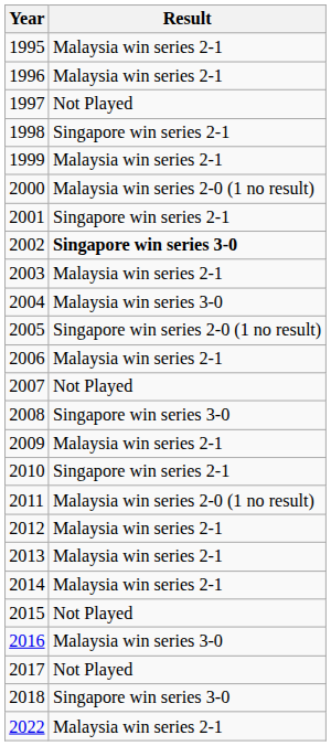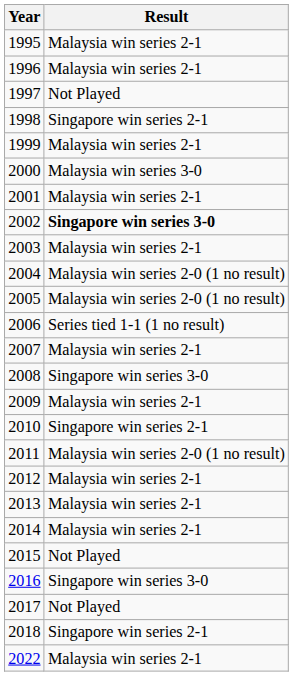 <table class="wikitable">
 <tr>
 <th>Year</th>
 <th>Result</th>
 </tr>
 <tr>
 <td>1995</td>
 <td>Malaysia win series 2-1</td>
 </tr>
 <tr>
 <td>1996</td>
 <td>Malaysia win series 2-1</td>
 </tr>
 <tr>
 <td>1997</td>
 <td>Not Played</td>
 </tr>
 <tr>
 <td>1998</td>
 <td>Singapore win series 2-1</td>
 </tr>
 <tr>
 <td>1999</td>
 <td>Malaysia win series 2-1</td>
 </tr>
 <tr>
 <td>2000</td>
-<td>Malaysia win series 2-0 (1 no result)</td>
+<td>Malaysia win series 3-0</td>
 </tr>
 <tr>
 <td>2001</td>
-<td>Singapore win series 2-1</td>
+<td>Malaysia win series 2-1</td>
 </tr>
 <tr>
 <td>2002</td>
 <td><strong>Singapore win series 3-0</strong></td>
 </tr>
 <tr>
 <td>2003</td>
 <td>Malaysia win series 2-1</td>
 </tr>
 <tr>
 <td>2004</td>
-<td>Malaysia win series 3-0</td>
+<td>Malaysia win series 2-0 (1 no result)</td>
 </tr>
 <tr>
 <td>2005</td>
-<td>Singapore win series 2-0 (1 no result)</td>
+<td>Malaysia win series 2-0 (1 no result)</td>
 </tr>
 <tr>
 <td>2006</td>
-<td>Malaysia win series 2-1</td>
+<td>Series tied 1-1 (1 no result)</td>
 </tr>
 <tr>
 <td>2007</td>
-<td>Not Played</td>
+<td>Malaysia win series 2-1</td>
 </tr>
 <tr>
 <td>2008</td>
 <td>Singapore win series 3-0</td>
 </tr>
 <tr>
 <td>2009</td>
 <td>Malaysia win series 2-1</td>
 </tr>
 <tr>
 <td>2010</td>
 <td>Singapore win series 2-1</td>
 </tr>
 <tr>
 <td>2011</td>
 <td>Malaysia win series 2-0 (1 no result)</td>
 </tr>
 <tr>
 <td>2012</td>
 <td>Malaysia win series 2-1</td>
 </tr>
 <tr>
 <td>2013</td>
 <td>Malaysia win series 2-1</td>
 </tr>
 <tr>
 <td>2014</td>
 <td>Malaysia win series 2-1 </td>
 </tr>
 <tr>
 <td>2015</td>
 <td>Not Played</td>
 </tr>
 <tr>
 <td><a href='#'>2016</a></td>
-<td>Malaysia win series 3-0</td>
+<td>Singapore win series 3-0</td>
 </tr>
 <tr>
 <td>2017</td>
 <td>Not Played</td>
 </tr>
 <tr>
 <td>2018</td>
-<td>Singapore win series 3-0</td>
+<td>Singapore win series 2-1</td>
 </tr>
 <tr>
 <td><a href='#'>2022</a></td>
 <td>Malaysia win series 2-1</td>
 </tr>
 </table>
